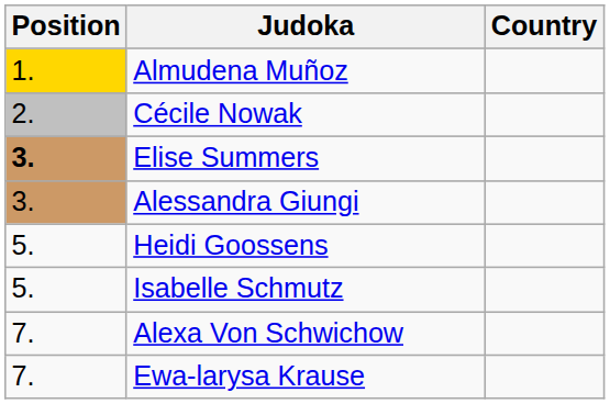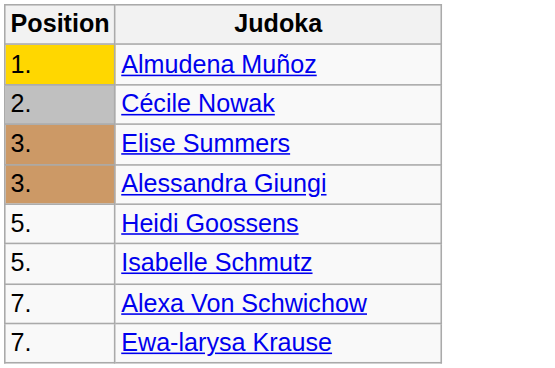 <table class=wikitable>
 <tr>
 <th width=10>Position</th>
 <th width=200>Judoka</th>
-<th width=10>Country</th>
 </tr>
 <tr>
 <td bgcolor=gold>1.</td>
 <td><a href='#'>Almudena Muñoz</a></td>
-<td></td>
 </tr>
 <tr>
 <td bgcolor=silver>2.</td>
 <td><a href='#'>Cécile Nowak</a></td>
-<td></td>
 </tr>
 <tr>
-<td bgcolor=CC9966><strong>3.</strong></td>
+<td bgcolor=CC9966>3.</td>
 <td><a href='#'>Elise Summers</a></td>
-<td></td>
 </tr>
 <tr>
 <td bgcolor=CC9966>3.</td>
 <td><a href='#'>Alessandra Giungi</a></td>
-<td></td>
 </tr>
 <tr>
 <td>5.</td>
 <td><a href='#'>Heidi Goossens</a></td>
-<td></td>
 </tr>
 <tr>
 <td>5.</td>
 <td><a href='#'>Isabelle Schmutz</a></td>
-<td></td>
 </tr>
 <tr>
 <td>7.</td>
 <td><a href='#'>Alexa Von Schwichow</a></td>
-<td></td>
 </tr>
 <tr>
 <td>7.</td>
 <td><a href='#'>Ewa-larysa Krause</a></td>
-<td></td>
 </tr>
 </table>
